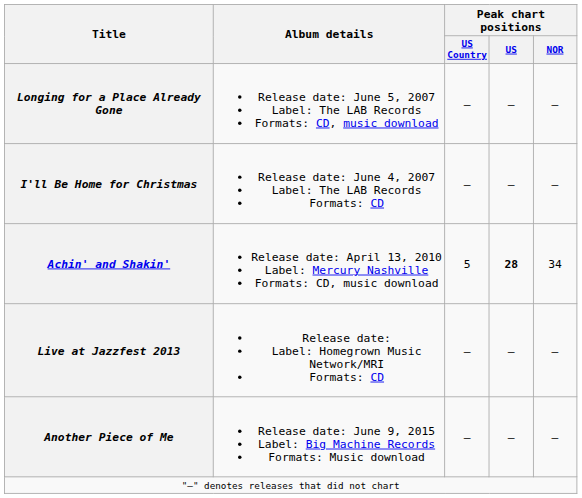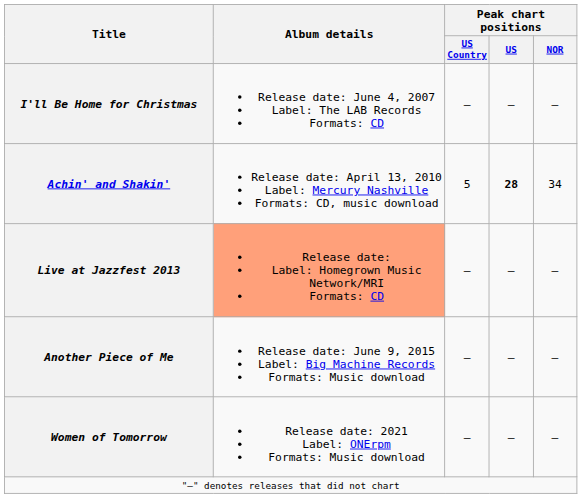 <table class="wikitable plainrowheaders" style="text-align:center;">
 <tr>
 <th rowspan="2" style="width:18em;">Title</th>
 <th rowspan="2" style="width:20em;">Album details</th>
 <th colspan="3">Peak chart positions</th>
 </tr>
 <tr style="font-size:smaller;">
 <th style="width:45px;"><a href='#'>US Country</a><br></th>
 <th style="width:45px;"><a href='#'>US</a><br></th>
 <th style="width:45px;"><a href='#'>NOR</a><br></th>
-</tr>
-<tr>
-<th scope="row"><em>Longing for a Place Already Gone</em></th>
-<td><br><ul><li>Release date: June 5, 2007</li><li>Label: The LAB Records</li><li>Formats: <a href='#'>CD</a>, <a href='#'>music download</a></li></ul></td>
-<td>—</td>
-<td>—</td>
-<td>—</td>
 </tr>
 <tr>
 <th scope="row"><em>I'll Be Home for Christmas</em></th>
 <td><br><ul><li>Release date: June 4, 2007</li><li>Label: The LAB Records</li><li>Formats: <a href='#'>CD</a></li></ul></td>
 <td>—</td>
 <td>—</td>
 <td>—</td>
 </tr>
 <tr>
 <th scope="row"><em><a href='#'>Achin' and Shakin'</a></em></th>
 <td><br><ul><li>Release date: April 13, 2010</li><li>Label: <a href='#'>Mercury Nashville</a></li><li>Formats: CD, music download</li></ul></td>
 <td>5</td>
 <td><strong>28</strong></td>
 <td>34</td>
 </tr>
 <tr>
 <th scope="row"><em>Live at Jazzfest 2013</em></th>
-<td><br><ul><li>Release date:</li><li>Label: Homegrown Music Network/MRI</li><li>Formats: <a href='#'>CD</a></li></ul></td>
+<td style="background: lightsalmon;"><br><ul><li>Release date:</li><li>Label: Homegrown Music Network/MRI</li><li>Formats: <a href='#'>CD</a></li></ul></td>
 <td>—</td>
 <td>—</td>
 <td>—</td>
 </tr>
 <tr>
 <th scope="row"><em>Another Piece of Me</em></th>
 <td><br><ul><li>Release date: June 9, 2015</li><li>Label: <a href='#'>Big Machine Records</a></li><li>Formats: Music download</li></ul></td>
 <td>—</td>
 <td>—</td>
 <td>—</td>
 </tr>
 <tr>
+<th scope="row"><em>Women of Tomorrow</em></th>
+<td><br><ul><li>Release date: 2021</li><li>Label: <a href='#'>ONErpm</a></li><li>Formats: Music download</li></ul></td>
+<td>—</td>
+<td>—</td>
+<td>—</td>
+</tr>
+<tr>
 <td colspan="5" style="font-size:8pt">"—" denotes releases that did not chart</td>
 </tr>
 </table>
